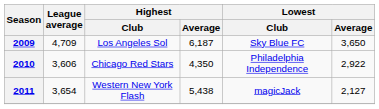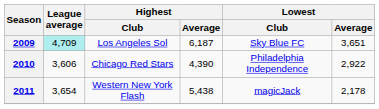 <table class="wikitable" style="text-align:center;">
 <tr>
 <th rowspan=2 scope="col">Season</th>
 <th rowspan=2 scope="col">League<br>average</th>
 <th colspan=2 scope="colgroup">Highest</th>
 <th colspan=2 scope="colgroup">Lowest</th>
 </tr>
 <tr>
 <th scope="col">Club</th>
 <th scope="col">Average</th>
 <th scope="col">Club</th>
 <th scope="col">Average</th>
 </tr>
 <tr>
 <th scope="row"><a href='#'>2009</a></th>
-<td>4,709</td>
+<td style="background: paleturquoise;">4,709</td>
 <td><a href='#'>Los Angeles Sol</a></td>
 <td>6,187</td>
 <td><a href='#'>Sky Blue FC</a></td>
-<td>3,650</td>
+<td>3,651</td>
 </tr>
 <tr>
 <th scope="row"><a href='#'>2010</a></th>
 <td>3,606</td>
 <td><a href='#'>Chicago Red Stars</a></td>
-<td>4,350</td>
+<td>4,390</td>
 <td><a href='#'>Philadelphia Independence</a></td>
 <td>2,922</td>
 </tr>
 <tr>
 <th scope="row"><a href='#'>2011</a></th>
 <td>3,654</td>
 <td><a href='#'>Western New York Flash</a></td>
 <td>5,438</td>
 <td><a href='#'>magicJack</a></td>
-<td>2,127</td>
+<td>2,178</td>
 </tr>
 <tr>
 </tr>
 </table>
